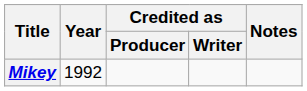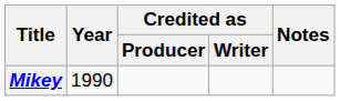 <table class="wikitable plainrowheaders sortable">
 <tr>
 <th rowspan="2" scope="col">Title</th>
 <th rowspan="2" scope="col">Year</th>
 <th colspan="2" scope="col">Credited as</th>
 <th rowspan="2" scope="col" class="unsortable">Notes</th>
 </tr>
 <tr>
 <th>Producer</th>
 <th>Writer</th>
 </tr>
 <tr>
 <th scope=row><em><a href='#'>Mikey</a></em></th>
-<td>1992</td>
+<td>1990</td>
 <td></td>
 <td></td>
 <td></td>
 </tr>
 </table>
